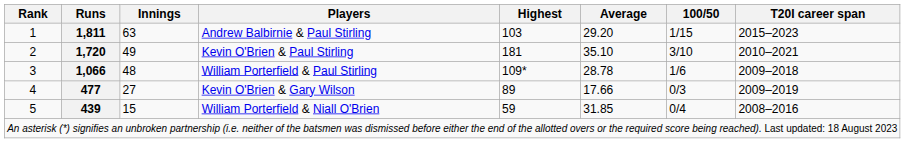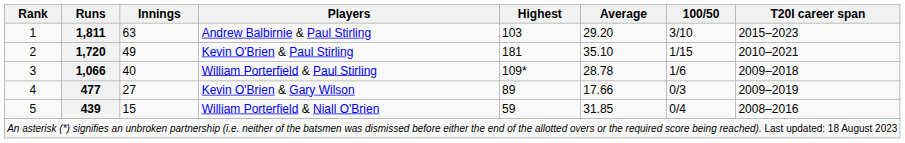 <table class="wikitable sortable" style="text-align:centre;">
 <tr>
 <th scope="col">Rank</th>
 <th scope="col">Runs</th>
 <th scope="col">Innings</th>
 <th scope="col">Players</th>
 <th scope="col">Highest</th>
 <th scope="col">Average</th>
 <th scope="col">100/50</th>
 <th scope="col">T20I career span</th>
 </tr>
 <tr>
 <td align=center>1</td>
 <th scope="row">1,811</th>
 <td>63</td>
 <td><a href='#'>Andrew Balbirnie</a> & <a href='#'>Paul Stirling</a> </td>
 <td>103</td>
 <td>29.20</td>
-<td>1/15</td>
+<td>3/10</td>
 <td>2015–2023</td>
 </tr>
 <tr>
 <td align=center>2</td>
 <th scope="row">1,720</th>
 <td>49</td>
 <td><a href='#'>Kevin O'Brien</a> & <a href='#'>Paul Stirling</a></td>
 <td>181</td>
 <td>35.10</td>
-<td>3/10</td>
+<td>1/15</td>
 <td>2010–2021</td>
 </tr>
 <tr>
 <td align=center>3</td>
 <th scope="row">1,066</th>
-<td>48</td>
+<td>40</td>
 <td><a href='#'>William Porterfield</a> & <a href='#'>Paul Stirling</a></td>
 <td>109*</td>
 <td>28.78</td>
 <td>1/6</td>
 <td>2009–2018</td>
 </tr>
 <tr>
 <td align=center>4</td>
 <th scope="row">477</th>
 <td>27</td>
 <td><a href='#'>Kevin O'Brien</a> & <a href='#'>Gary Wilson</a></td>
 <td>89</td>
 <td>17.66</td>
 <td>0/3</td>
 <td>2009–2019</td>
 </tr>
 <tr>
 <td align=center>5</td>
 <th scope="row">439</th>
 <td>15</td>
 <td><a href='#'>William Porterfield</a> & <a href='#'>Niall O'Brien</a></td>
 <td>59</td>
 <td>31.85</td>
 <td>0/4</td>
 <td>2008–2016</td>
 </tr>
 <tr class="sortbottom">
 <td scope="row" colspan=9><small> <em>An asterisk (*) signifies an unbroken partnership (i.e. neither of the batsmen was dismissed before either the end of the allotted overs or the required score being reached).</em> Last updated: 18 August 2023</small></td>
 </tr>
 </table>
